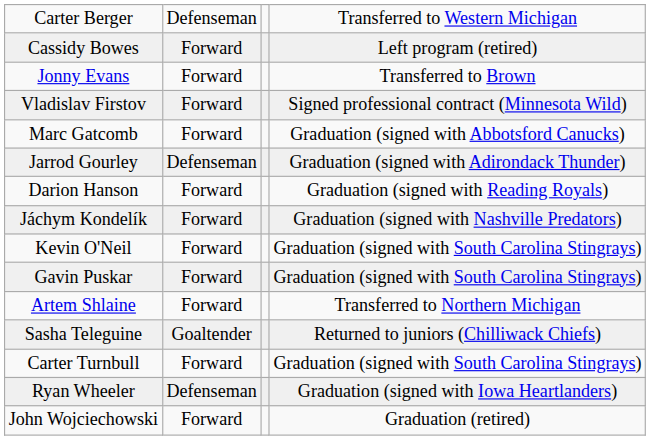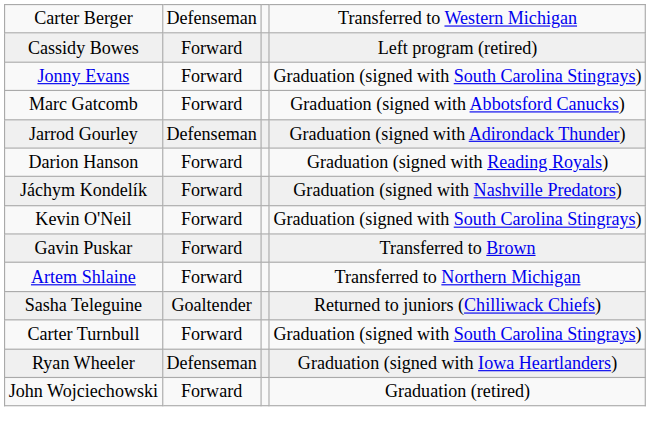 <table class="wikitable">
 <tr align="center" bgcolor="">
 <td>Carter Berger</td>
 <td>Defenseman</td>
 <td></td>
 <td>Transferred to <a href='#'>Western Michigan</a></td>
 </tr>
 <tr align="center" bgcolor="f0f0f0">
 <td>Cassidy Bowes</td>
 <td>Forward</td>
 <td></td>
 <td>Left program (retired)</td>
 </tr>
 <tr align="center" bgcolor="">
 <td><a href='#'>Jonny Evans</a></td>
 <td>Forward</td>
 <td></td>
-<td>Transferred to <a href='#'>Brown</a></td>
-</tr>
-<tr align="center" bgcolor="f0f0f0">
-<td>Vladislav Firstov</td>
-<td>Forward</td>
-<td></td>
-<td>Signed professional contract (<a href='#'>Minnesota Wild</a>)</td>
+<td>Graduation (signed with <a href='#'>South Carolina Stingrays</a>)</td>
 </tr>
 <tr align="center" bgcolor="">
 <td>Marc Gatcomb</td>
 <td>Forward</td>
 <td></td>
 <td>Graduation (signed with <a href='#'>Abbotsford Canucks</a>)</td>
 </tr>
 <tr align="center" bgcolor="f0f0f0">
 <td>Jarrod Gourley</td>
 <td>Defenseman</td>
 <td></td>
 <td>Graduation (signed with <a href='#'>Adirondack Thunder</a>)</td>
 </tr>
 <tr align="center" bgcolor="">
 <td>Darion Hanson</td>
 <td>Forward</td>
 <td></td>
 <td>Graduation (signed with <a href='#'>Reading Royals</a>)</td>
 </tr>
 <tr align="center" bgcolor="f0f0f0">
 <td>Jáchym Kondelík</td>
 <td>Forward</td>
 <td></td>
 <td>Graduation (signed with <a href='#'>Nashville Predators</a>)</td>
 </tr>
 <tr align="center" bgcolor="">
 <td>Kevin O'Neil</td>
 <td>Forward</td>
 <td></td>
 <td>Graduation (signed with <a href='#'>South Carolina Stingrays</a>)</td>
 </tr>
 <tr align="center" bgcolor="f0f0f0">
 <td>Gavin Puskar</td>
 <td>Forward</td>
 <td></td>
-<td>Graduation (signed with <a href='#'>South Carolina Stingrays</a>)</td>
+<td>Transferred to <a href='#'>Brown</a></td>
 </tr>
 <tr align="center" bgcolor="">
 <td><a href='#'>Artem Shlaine</a></td>
 <td>Forward</td>
 <td></td>
 <td>Transferred to <a href='#'>Northern Michigan</a></td>
 </tr>
 <tr align="center" bgcolor="f0f0f0">
 <td>Sasha Teleguine</td>
 <td>Goaltender</td>
 <td></td>
 <td>Returned to juniors (<a href='#'>Chilliwack Chiefs</a>)</td>
 </tr>
 <tr align="center" bgcolor="">
 <td>Carter Turnbull</td>
 <td>Forward</td>
 <td></td>
 <td>Graduation (signed with <a href='#'>South Carolina Stingrays</a>)</td>
 </tr>
 <tr align="center" bgcolor="f0f0f0">
 <td>Ryan Wheeler</td>
 <td>Defenseman</td>
 <td></td>
 <td>Graduation (signed with <a href='#'>Iowa Heartlanders</a>)</td>
 </tr>
 <tr align="center" bgcolor="">
 <td>John Wojciechowski</td>
 <td>Forward</td>
 <td></td>
 <td>Graduation (retired)</td>
 </tr>
 </table>
